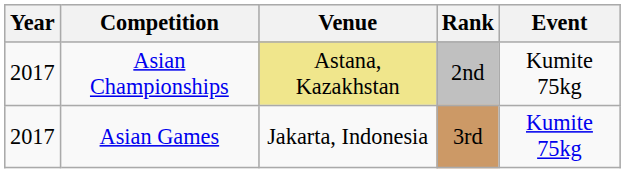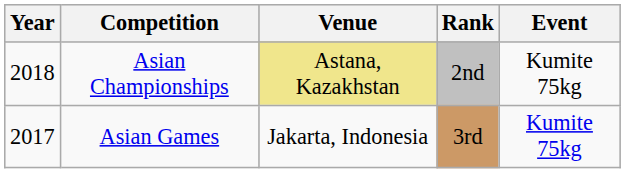 <table class="wikitable sortable" width=45% style="font-size:90%; text-align:center;">
 <tr>
 <th>Year</th>
 <th>Competition</th>
 <th>Venue</th>
 <th>Rank</th>
 <th>Event</th>
 </tr>
 <tr>
-<td>2017</td>
+<td>2018</td>
 <td><a href='#'>Asian Championships</a></td>
 <td style="background: khaki;">Astana, Kazakhstan</td>
 <td bgcolor="silver">2nd</td>
 <td>Kumite 75kg</td>
 </tr>
 <tr>
 <td>2017</td>
 <td><a href='#'>Asian Games</a></td>
 <td>Jakarta, Indonesia</td>
 <td bgcolor="cc9966">3rd</td>
 <td><a href='#'>Kumite 75kg</a></td>
 </tr>
 </table>
